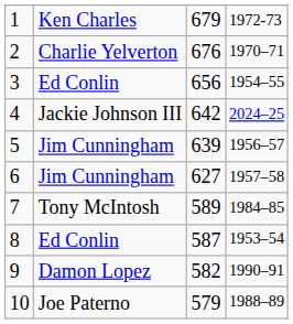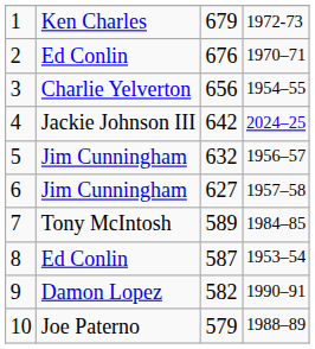 <table class="wikitable">
 <tr>
 </tr>
 <tr>
 <td>1</td>
 <td><a href='#'>Ken Charles</a></td>
 <td>679</td>
 <td style="font-size:80%;">1972-73</td>
 </tr>
 <tr>
 <td>2</td>
-<td><a href='#'>Charlie Yelverton</a></td>
+<td><a href='#'>Ed Conlin</a></td>
 <td>676</td>
 <td style="font-size:80%;">1970–71</td>
 </tr>
 <tr>
 <td>3</td>
-<td><a href='#'>Ed Conlin</a></td>
+<td><a href='#'>Charlie Yelverton</a></td>
 <td>656</td>
 <td style="font-size:80%;">1954–55</td>
 </tr>
 <tr>
 <td>4</td>
 <td>Jackie Johnson III</td>
 <td>642</td>
 <td style="font-size:80%;"><a href='#'>2024–25</a></td>
 </tr>
 <tr>
 <td>5</td>
 <td><a href='#'>Jim Cunningham</a></td>
-<td>639</td>
+<td>632</td>
 <td style="font-size:80%;">1956–57</td>
 </tr>
 <tr>
 <td>6</td>
 <td><a href='#'>Jim Cunningham</a></td>
 <td>627</td>
 <td style="font-size:80%;">1957–58</td>
 </tr>
 <tr>
 <td>7</td>
 <td>Tony McIntosh</td>
 <td>589</td>
 <td style="font-size:80%;">1984–85</td>
 </tr>
 <tr>
 <td>8</td>
 <td><a href='#'>Ed Conlin</a></td>
 <td>587</td>
 <td style="font-size:80%;">1953–54</td>
 </tr>
 <tr>
 <td>9</td>
 <td><a href='#'>Damon Lopez</a></td>
 <td>582</td>
 <td style="font-size:80%;">1990–91</td>
 </tr>
 <tr>
 <td>10</td>
 <td>Joe Paterno</td>
 <td>579</td>
 <td style="font-size:80%;">1988–89</td>
 </tr>
 </table>
